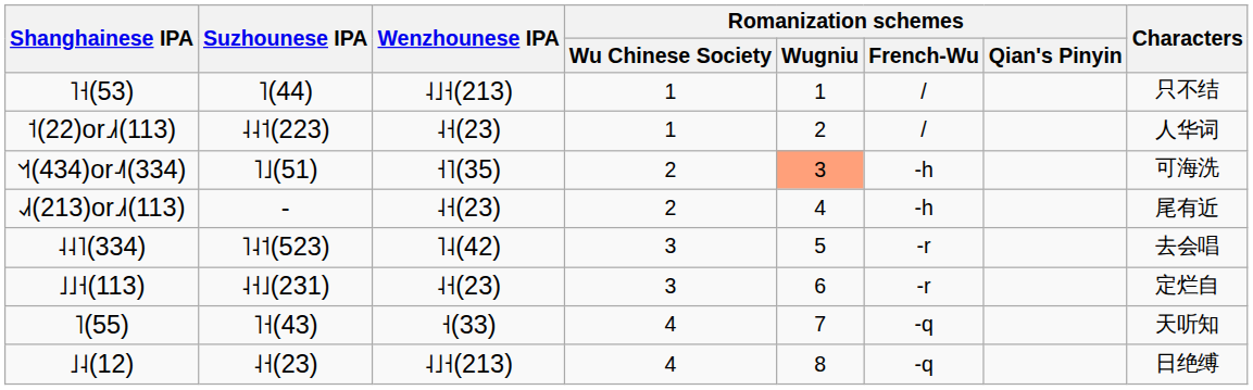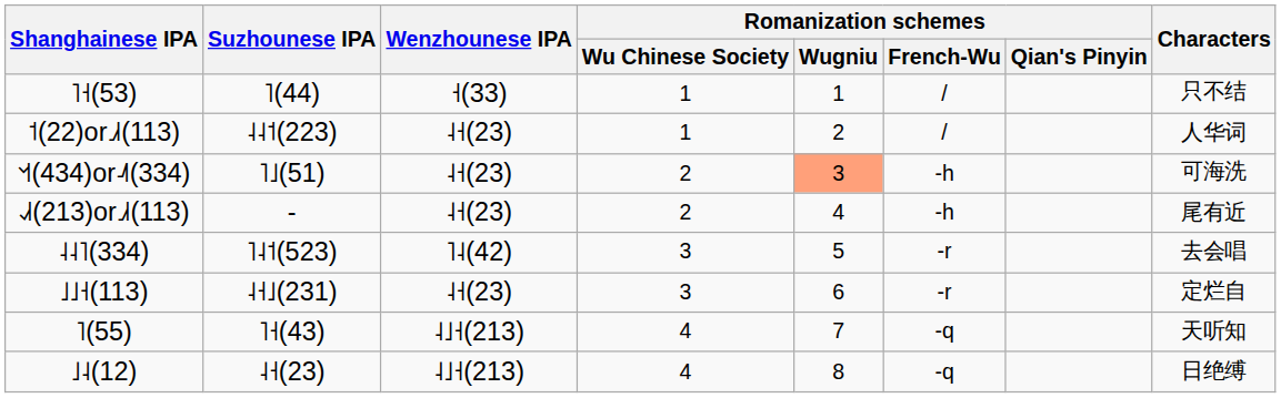 <table class="wikitable" style="text-align: center;">
 <tr>
 <th rowspan="2"><a href='#'>Shanghainese</a> IPA</th>
 <th rowspan="2"><a href='#'>Suzhounese</a> IPA</th>
 <th rowspan="2"><a href='#'>Wenzhounese</a> IPA</th>
 <th colspan="4">Romanization schemes</th>
 <th rowspan="2">Characters</th>
 </tr>
 <tr>
 <th>Wu Chinese Society</th>
 <th>Wugniu</th>
 <th>French-Wu</th>
 <th>Qian's Pinyin</th>
 </tr>
 <tr>
 <td><big>˥˧(53)</big></td>
 <td><big>˥(44)</big></td>
-<td><big>˨˩˧(213)</big></td>
+<td><big>˧(33)</big></td>
 <td> 1</td>
 <td> 1</td>
 <td> /</td>
 <td></td>
 <td>只不结</td>
 </tr>
 <tr>
 <td><big>˦(22)or˩˩˧(113)</big></td>
 <td><big>˨˨˦(223)</big></td>
 <td><big>˨˧(23)</big></td>
 <td> 1</td>
 <td> 2</td>
 <td> /</td>
 <td></td>
 <td>人华词</td>
 </tr>
 <tr>
 <td><big> ˦˧˦(434)or˨˨˥(334) </big></td>
 <td><big>˥˩(51)</big></td>
-<td><big>˧˥(35)</big></td>
+<td><big>˨˧(23)</big></td>
 <td> 2</td>
 <td style="background: lightsalmon;"> 3</td>
 <td> -h</td>
 <td></td>
 <td>可海洗</td>
 </tr>
 <tr>
 <td><big>˨˩˧(213)or˩˩˧(113)</big></td>
 <td><big>-</big></td>
 <td><big>˨˧(23)</big></td>
 <td> 2</td>
 <td> 4</td>
 <td> -h</td>
 <td></td>
 <td>尾有近</td>
 </tr>
 <tr>
 <td><big>˨˨˥(334)</big></td>
 <td><big>˥˨˦(523)</big></td>
 <td><big>˥˨(42)</big></td>
 <td> 3</td>
 <td> 5</td>
 <td> -r</td>
 <td></td>
 <td>去会唱</td>
 </tr>
 <tr>
 <td><big>˩˩˧(113)</big></td>
 <td><big>˨˧˩(231)</big></td>
 <td><big>˨˧(23)</big></td>
 <td> 3</td>
 <td> 6</td>
 <td> -r</td>
 <td></td>
 <td>定烂自</td>
 </tr>
 <tr>
 <td><big>˥(55)</big></td>
 <td><big>˥˧(43)</big></td>
-<td><big>˧(33)</big></td>
+<td><big>˨˩˧(213)</big></td>
 <td> 4</td>
 <td> 7</td>
 <td> -q</td>
 <td></td>
 <td>天听知</td>
 </tr>
 <tr>
 <td><big>˩˨(12)</big></td>
 <td><big>˨˧(23)</big></td>
 <td><big>˨˩˧(213)</big></td>
 <td> 4</td>
 <td> 8</td>
 <td> -q</td>
 <td></td>
 <td>日绝缚</td>
 </tr>
 </table>
